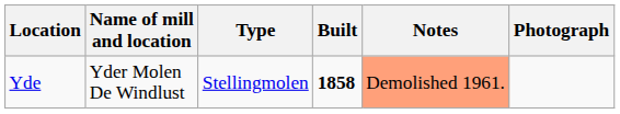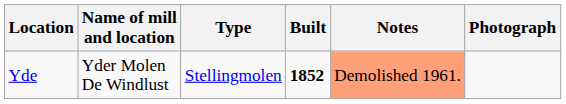 <table class="wikitable">
 <tr>
 <th>Location</th>
 <th>Name of mill<br>and location</th>
 <th>Type</th>
 <th>Built</th>
 <th>Notes</th>
 <th>Photograph</th>
 </tr>
 <tr>
 <td><a href='#'>Yde</a></td>
 <td>Yder Molen<br>De Windlust<br></td>
 <td><a href='#'>Stellingmolen</a></td>
-<td><strong>1858</strong></td>
+<td><strong>1852</strong></td>
 <td style="background: lightsalmon;">Demolished 1961.</td>
 <td></td>
 </tr>
 </table>
